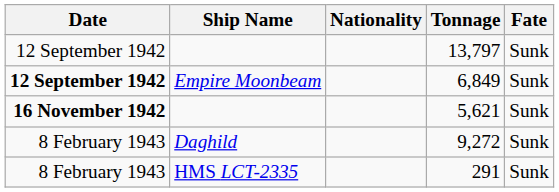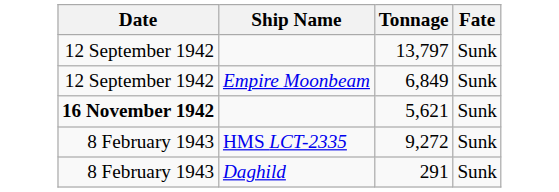 <table class="wikitable sortable" style="margin: 1em auto 1em auto;"|->
 <tr>
 <th>Date</th>
 <th>Ship Name</th>
-<th>Nationality</th>
 <th>Tonnage</th>
 <th>Fate</th>
 </tr>
 <tr>
 <td align="right">12 September 1942</td>
 <td align="left"></td>
-<td align="left"></td>
 <td align="right">13,797</td>
 <td align="left">Sunk</td>
 </tr>
 <tr>
-<td align="right"><strong>12 September 1942</strong></td>
+<td align="right">12 September 1942</td>
 <td align="left"><a href='#'><em>Empire Moonbeam</em></a></td>
-<td align="left"></td>
 <td align="right">6,849</td>
 <td align="left">Sunk</td>
 </tr>
 <tr>
 <td align="right"><strong>16 November 1942</strong></td>
 <td align="left"></td>
-<td align="left"></td>
 <td align="right">5,621</td>
 <td align="left">Sunk</td>
 </tr>
 <tr>
 <td align="right">8 February 1943</td>
-<td align="left"><a href='#'><em>Daghild</em></a></td>
-<td align="left"></td>
+<td align="left"><a href='#'>HMS <em>LCT-2335</em></a></td>
 <td align="right">9,272</td>
 <td align="left">Sunk</td>
 </tr>
 <tr>
 <td align="right">8 February 1943</td>
-<td align="left"><a href='#'>HMS <em>LCT-2335</em></a></td>
-<td align="left"></td>
+<td align="left"><a href='#'><em>Daghild</em></a></td>
 <td align="right">291</td>
 <td align="left">Sunk</td>
 </tr>
 </table>
